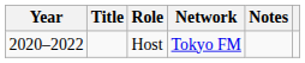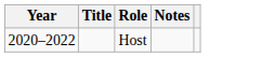 <table class="wikitable sortable">
 <tr>
 <th>Year</th>
 <th>Title</th>
 <th>Role</th>
-<th>Network</th>
 <th>Notes</th>
 <th class="unsortable"></th>
 </tr>
 <tr>
 <td>2020–2022</td>
 <td></td>
 <td>Host</td>
-<td><a href='#'>Tokyo FM</a></td>
 <td></td>
 <td></td>
 </tr>
 </table>
